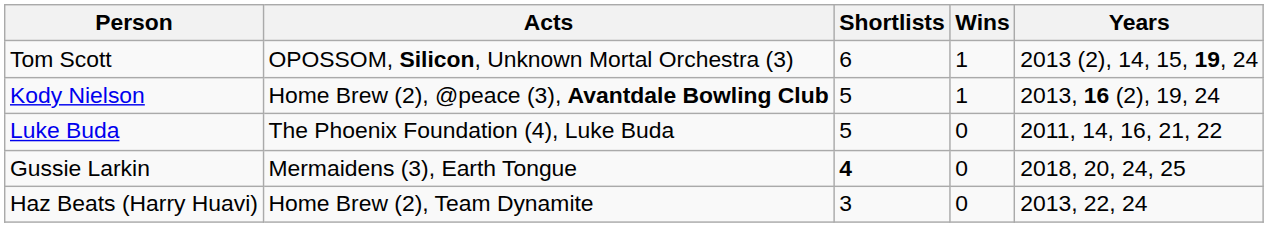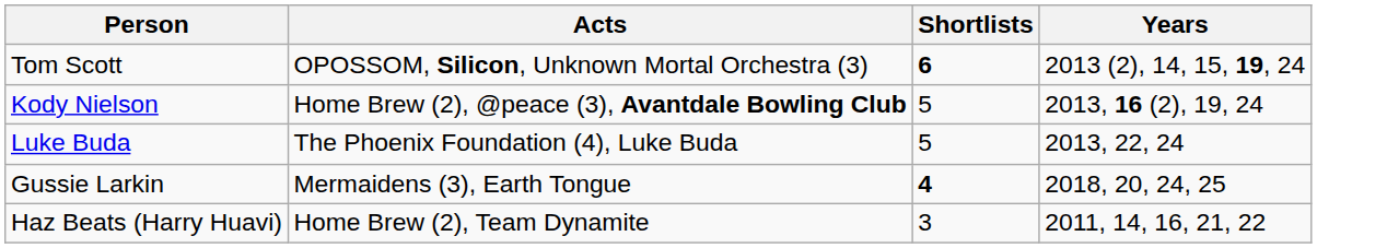 <table class="wikitable sortable">
 <tr>
 <th>Person</th>
 <th>Acts</th>
 <th>Shortlists</th>
-<th>Wins</th>
 <th>Years</th>
 </tr>
 <tr>
 <td>Tom Scott</td>
 <td>OPOSSOM, <strong>Silicon</strong>, Unknown Mortal Orchestra (3)</td>
-<td>6</td>
-<td>1</td>
+<td><strong>6</strong></td>
 <td>2013 (2), 14, 15, <strong>19</strong>, 24</td>
 </tr>
 <tr>
 <td><a href='#'>Kody Nielson</a></td>
 <td>Home Brew (2), @peace (3), <strong>Avantdale Bowling Club</strong></td>
 <td>5</td>
-<td>1</td>
 <td>2013, <strong>16</strong> (2), 19, 24</td>
 </tr>
 <tr>
 <td><a href='#'>Luke Buda</a></td>
 <td>The Phoenix Foundation (4), Luke Buda</td>
 <td>5</td>
-<td>0</td>
-<td>2011, 14, 16, 21, 22</td>
+<td>2013, 22, 24</td>
 </tr>
 <tr>
 <td>Gussie Larkin</td>
 <td>Mermaidens (3), Earth Tongue</td>
 <td><strong>4</strong></td>
-<td>0</td>
 <td>2018, 20, 24, 25</td>
 </tr>
 <tr>
 <td>Haz Beats (Harry Huavi)</td>
 <td>Home Brew (2), Team Dynamite</td>
 <td>3</td>
-<td>0</td>
-<td>2013, 22, 24</td>
+<td>2011, 14, 16, 21, 22</td>
 </tr>
 </table>
